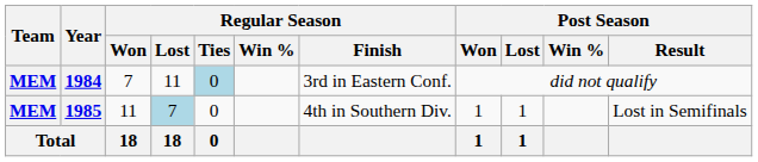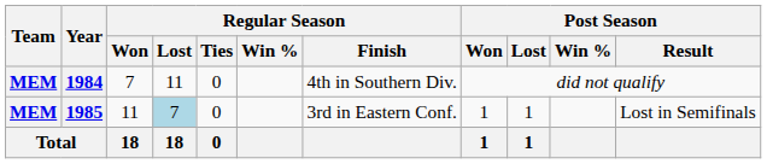 <table class="wikitable" style="font-size: 95%; text-align:center;">
 <tr>
 <th rowspan="2">Team</th>
 <th rowspan="2">Year</th>
 <th colspan="5">Regular Season</th>
 <th colspan="4">Post Season</th>
 </tr>
 <tr>
 <th>Won</th>
 <th>Lost</th>
 <th>Ties</th>
 <th>Win %</th>
 <th>Finish</th>
 <th>Won</th>
 <th>Lost</th>
 <th>Win %</th>
 <th>Result</th>
 </tr>
 <tr>
 <th><a href='#'>MEM</a></th>
 <th><a href='#'>1984</a></th>
 <td>7</td>
 <td>11</td>
-<td style="background: lightblue;">0</td>
+<td>0</td>
 <td></td>
-<td>3rd in Eastern Conf.</td>
+<td>4th in Southern Div.</td>
 <td colspan="4"><em>did not qualify</em></td>
 </tr>
 <tr>
 <th><a href='#'>MEM</a></th>
 <th><a href='#'>1985</a></th>
 <td>11</td>
 <td style="background: lightblue;">7</td>
 <td>0</td>
 <td></td>
-<td>4th in Southern Div.</td>
+<td>3rd in Eastern Conf.</td>
 <td>1</td>
 <td>1</td>
 <td></td>
 <td>Lost in Semifinals</td>
 </tr>
 <tr>
 <th colspan="2">Total</th>
 <th>18</th>
 <th>18</th>
 <th>0</th>
 <th></th>
 <th></th>
 <th>1</th>
 <th>1</th>
 <th></th>
 <th></th>
 </tr>
 </table>
